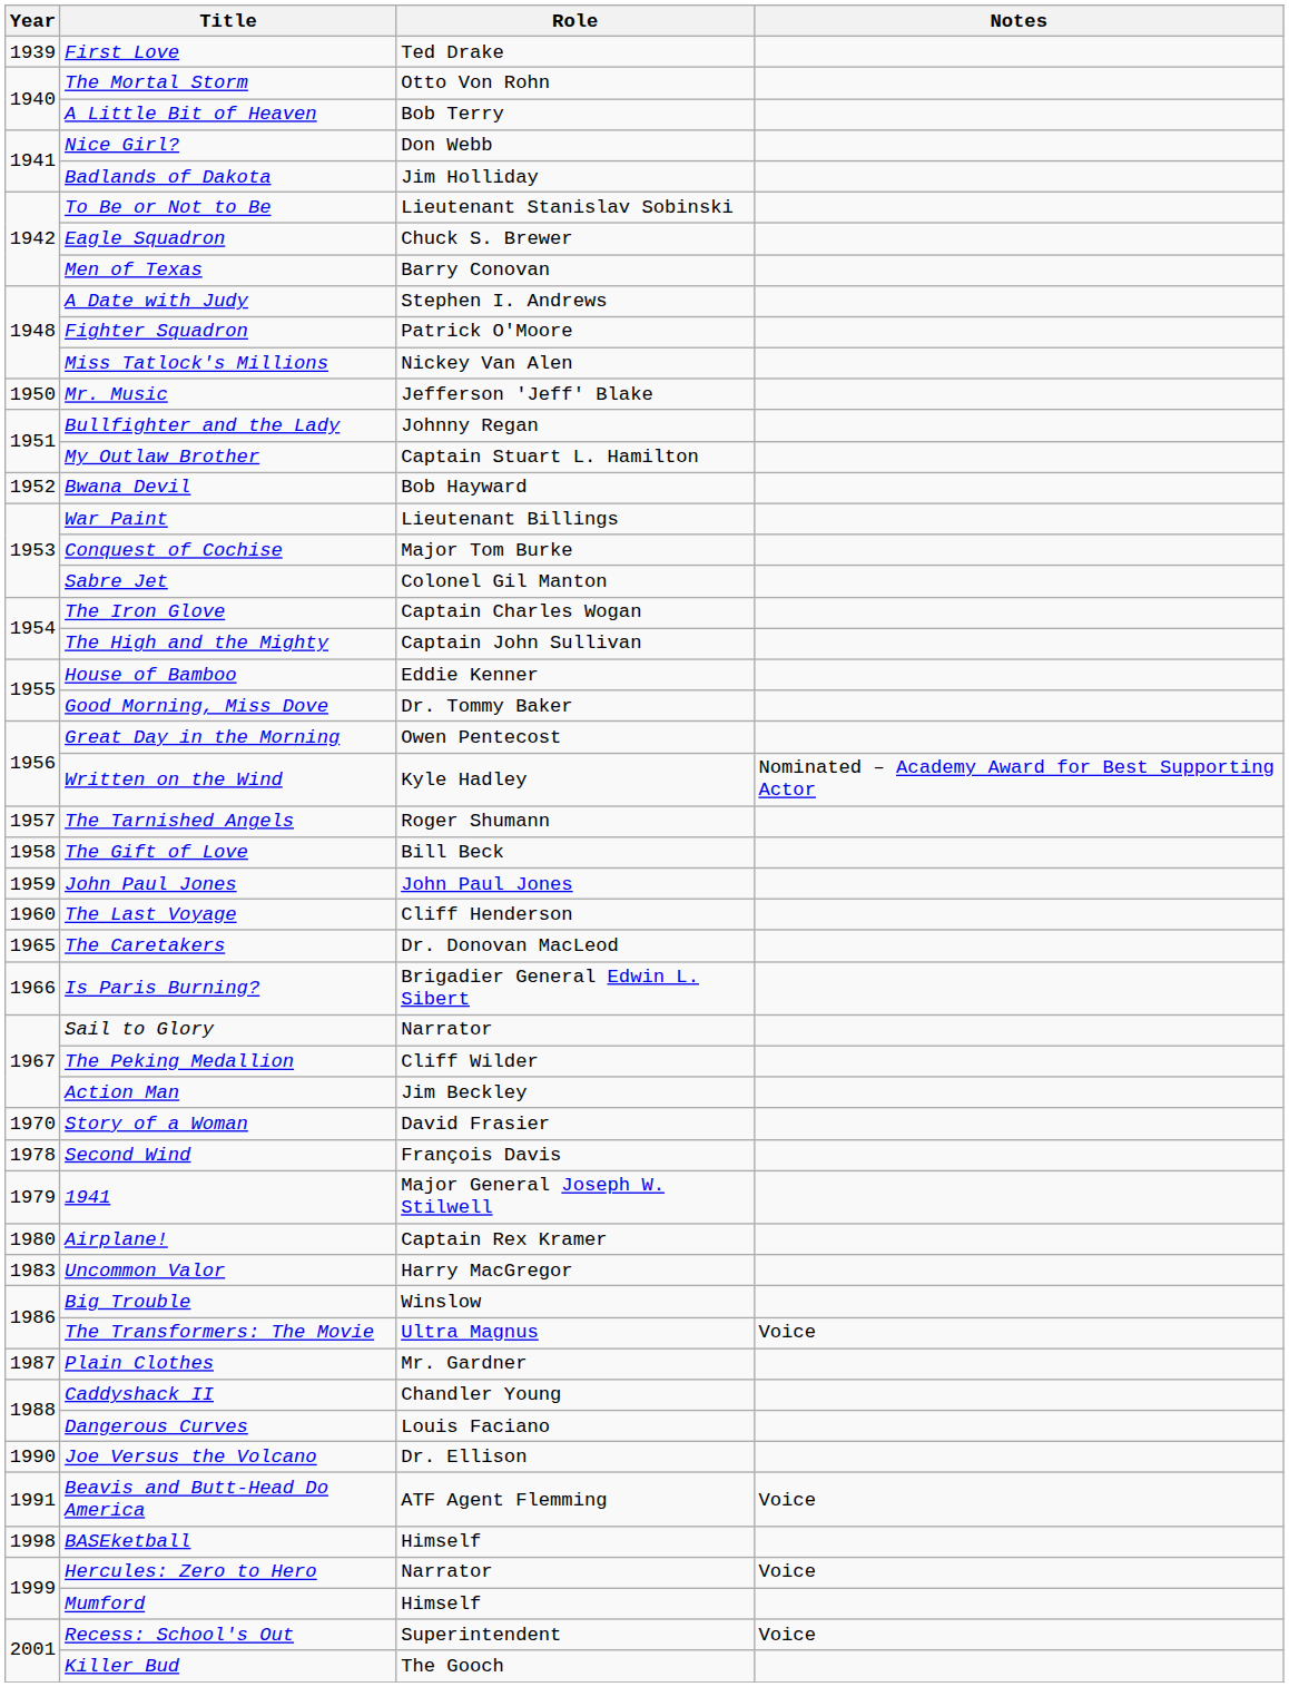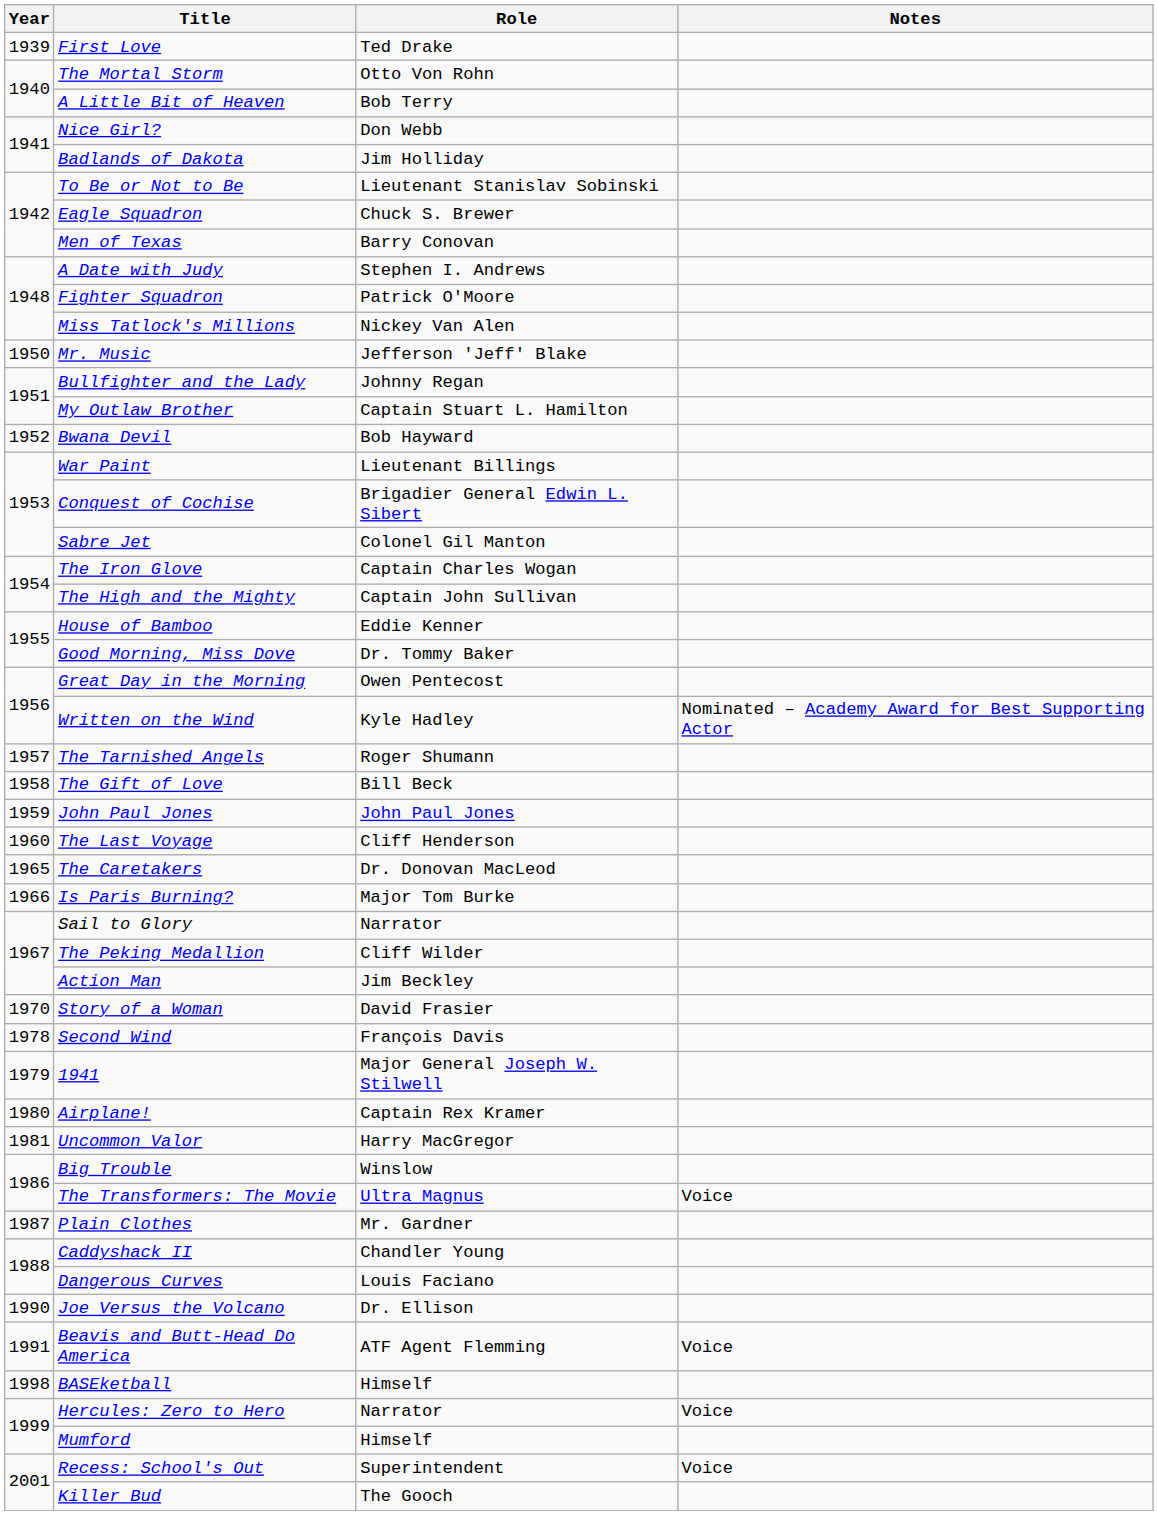 <table class="wikitable sortable">
 <tr>
 <th>Year</th>
 <th>Title</th>
 <th>Role</th>
 <th>Notes</th>
 </tr>
 <tr>
 <td>1939</td>
 <td><em><a href='#'>First Love</a></em></td>
 <td>Ted Drake</td>
 <td></td>
 </tr>
 <tr>
 <td rowspan="2">1940</td>
 <td><em><a href='#'>The Mortal Storm</a></em></td>
 <td>Otto Von Rohn</td>
 <td></td>
 </tr>
 <tr>
 <td><em><a href='#'>A Little Bit of Heaven</a></em></td>
 <td>Bob Terry</td>
 <td></td>
 </tr>
 <tr>
 <td rowspan="2">1941</td>
 <td><em><a href='#'>Nice Girl?</a></em></td>
 <td>Don Webb</td>
 <td></td>
 </tr>
 <tr>
 <td><em><a href='#'>Badlands of Dakota</a></em></td>
 <td>Jim Holliday</td>
 <td></td>
 </tr>
 <tr>
 <td rowspan="3">1942</td>
 <td><em><a href='#'>To Be or Not to Be</a></em></td>
 <td>Lieutenant Stanislav Sobinski</td>
 <td></td>
 </tr>
 <tr>
 <td><em><a href='#'>Eagle Squadron</a></em></td>
 <td>Chuck S. Brewer</td>
 <td></td>
 </tr>
 <tr>
 <td><em><a href='#'>Men of Texas</a></em></td>
 <td>Barry Conovan</td>
 <td></td>
 </tr>
 <tr>
 <td rowspan="3">1948</td>
 <td><em><a href='#'>A Date with Judy</a></em></td>
 <td>Stephen I. Andrews</td>
 <td></td>
 </tr>
 <tr>
 <td><em><a href='#'>Fighter Squadron</a></em></td>
 <td>Patrick O'Moore</td>
 <td></td>
 </tr>
 <tr>
 <td><em><a href='#'>Miss Tatlock's Millions</a></em></td>
 <td>Nickey Van Alen</td>
 <td></td>
 </tr>
 <tr>
 <td>1950</td>
 <td><em><a href='#'>Mr. Music</a></em></td>
 <td>Jefferson 'Jeff' Blake</td>
 <td></td>
 </tr>
 <tr>
 <td rowspan="2">1951</td>
 <td><em><a href='#'>Bullfighter and the Lady</a></em></td>
 <td>Johnny Regan</td>
 <td></td>
 </tr>
 <tr>
 <td><em><a href='#'>My Outlaw Brother</a></em></td>
 <td>Captain Stuart L. Hamilton</td>
 <td></td>
 </tr>
 <tr>
 <td>1952</td>
 <td><em><a href='#'>Bwana Devil</a></em></td>
 <td>Bob Hayward</td>
 <td></td>
 </tr>
 <tr>
 <td rowspan="3">1953</td>
 <td><em><a href='#'>War Paint</a></em></td>
 <td>Lieutenant Billings</td>
 <td></td>
 </tr>
 <tr>
 <td><em><a href='#'>Conquest of Cochise</a></em></td>
-<td>Major Tom Burke</td>
+<td>Brigadier General <a href='#'>Edwin L. Sibert</a></td>
 <td></td>
 </tr>
 <tr>
 <td><em><a href='#'>Sabre Jet</a></em></td>
 <td>Colonel Gil Manton</td>
 <td></td>
 </tr>
 <tr>
 <td rowspan="2">1954</td>
 <td><em><a href='#'>The Iron Glove</a></em></td>
 <td>Captain Charles Wogan</td>
 <td></td>
 </tr>
 <tr>
 <td><em><a href='#'>The High and the Mighty</a></em></td>
 <td>Captain John Sullivan</td>
 <td></td>
 </tr>
 <tr>
 <td rowspan="2">1955</td>
 <td><em><a href='#'>House of Bamboo</a></em></td>
 <td>Eddie Kenner</td>
 <td></td>
 </tr>
 <tr>
 <td><em><a href='#'>Good Morning, Miss Dove</a></em></td>
 <td>Dr. Tommy Baker</td>
 <td></td>
 </tr>
 <tr>
 <td rowspan="2">1956</td>
 <td><em><a href='#'>Great Day in the Morning</a></em></td>
 <td>Owen Pentecost</td>
 <td></td>
 </tr>
 <tr>
 <td><em><a href='#'>Written on the Wind</a></em></td>
 <td>Kyle Hadley</td>
 <td>Nominated – <a href='#'>Academy Award for Best Supporting Actor</a></td>
 </tr>
 <tr>
 <td>1957</td>
 <td><em><a href='#'>The Tarnished Angels</a></em></td>
 <td>Roger Shumann</td>
 <td></td>
 </tr>
 <tr>
 <td>1958</td>
 <td><em><a href='#'>The Gift of Love</a></em></td>
 <td>Bill Beck</td>
 <td></td>
 </tr>
 <tr>
 <td>1959</td>
 <td><em><a href='#'>John Paul Jones</a></em></td>
 <td><a href='#'>John Paul Jones</a></td>
 <td></td>
 </tr>
 <tr>
 <td>1960</td>
 <td><em><a href='#'>The Last Voyage</a></em></td>
 <td>Cliff Henderson</td>
 <td></td>
 </tr>
 <tr>
 <td>1965</td>
 <td><em><a href='#'>The Caretakers</a></em></td>
 <td>Dr. Donovan MacLeod</td>
 <td></td>
 </tr>
 <tr>
 <td>1966</td>
 <td><em><a href='#'>Is Paris Burning?</a></em></td>
-<td>Brigadier General <a href='#'>Edwin L. Sibert</a></td>
+<td>Major Tom Burke</td>
 <td></td>
 </tr>
 <tr>
 <td rowspan="3">1967</td>
 <td><em>Sail to Glory</em></td>
 <td>Narrator</td>
 <td></td>
 </tr>
 <tr>
 <td><em><a href='#'>The Peking Medallion</a></em></td>
 <td>Cliff Wilder</td>
 <td></td>
 </tr>
 <tr>
 <td><em><a href='#'>Action Man</a></em></td>
 <td>Jim Beckley</td>
 <td></td>
 </tr>
 <tr>
 <td>1970</td>
 <td><em><a href='#'>Story of a Woman</a></em></td>
 <td>David Frasier</td>
 <td></td>
 </tr>
 <tr>
 <td>1978</td>
 <td><em><a href='#'>Second Wind</a></em></td>
 <td>François Davis</td>
 <td></td>
 </tr>
 <tr>
 <td>1979</td>
 <td><em><a href='#'>1941</a></em></td>
 <td>Major General <a href='#'>Joseph W. Stilwell</a></td>
 <td></td>
 </tr>
 <tr>
 <td>1980</td>
 <td><em><a href='#'>Airplane!</a></em></td>
 <td>Captain Rex Kramer</td>
 <td></td>
 </tr>
 <tr>
-<td>1983</td>
+<td>1981</td>
 <td><em><a href='#'>Uncommon Valor</a></em></td>
 <td>Harry MacGregor</td>
 <td></td>
 </tr>
 <tr>
 <td rowspan="2">1986</td>
 <td><em><a href='#'>Big Trouble</a></em></td>
 <td>Winslow</td>
 <td></td>
 </tr>
 <tr>
 <td><em><a href='#'>The Transformers: The Movie</a></em></td>
 <td><a href='#'>Ultra Magnus</a></td>
 <td>Voice</td>
 </tr>
 <tr>
 <td>1987</td>
 <td><em><a href='#'>Plain Clothes</a></em></td>
 <td>Mr. Gardner</td>
 <td></td>
 </tr>
 <tr>
 <td rowspan="2">1988</td>
 <td><em><a href='#'>Caddyshack II</a></em></td>
 <td>Chandler Young</td>
 <td></td>
 </tr>
 <tr>
 <td><em><a href='#'>Dangerous Curves</a></em></td>
 <td>Louis Faciano</td>
 <td></td>
 </tr>
 <tr>
 <td>1990</td>
 <td><em><a href='#'>Joe Versus the Volcano</a></em></td>
 <td>Dr. Ellison</td>
 <td></td>
 </tr>
 <tr>
 <td>1991</td>
 <td><em><a href='#'>Beavis and Butt-Head Do America</a></em></td>
 <td>ATF Agent Flemming</td>
 <td>Voice</td>
 </tr>
 <tr>
 <td>1998</td>
 <td><em><a href='#'>BASEketball</a></em></td>
 <td>Himself</td>
 <td></td>
 </tr>
 <tr>
 <td rowspan="2">1999</td>
 <td><em><a href='#'>Hercules: Zero to Hero</a></em></td>
 <td>Narrator</td>
 <td>Voice</td>
 </tr>
 <tr>
 <td><em><a href='#'>Mumford</a></em></td>
 <td>Himself</td>
 <td></td>
 </tr>
 <tr>
 <td rowspan="2">2001</td>
 <td><em><a href='#'>Recess: School's Out</a></em></td>
 <td>Superintendent</td>
 <td>Voice</td>
 </tr>
 <tr>
 <td><em><a href='#'>Killer Bud</a></em></td>
 <td>The Gooch</td>
 <td></td>
 </tr>
 </table>
